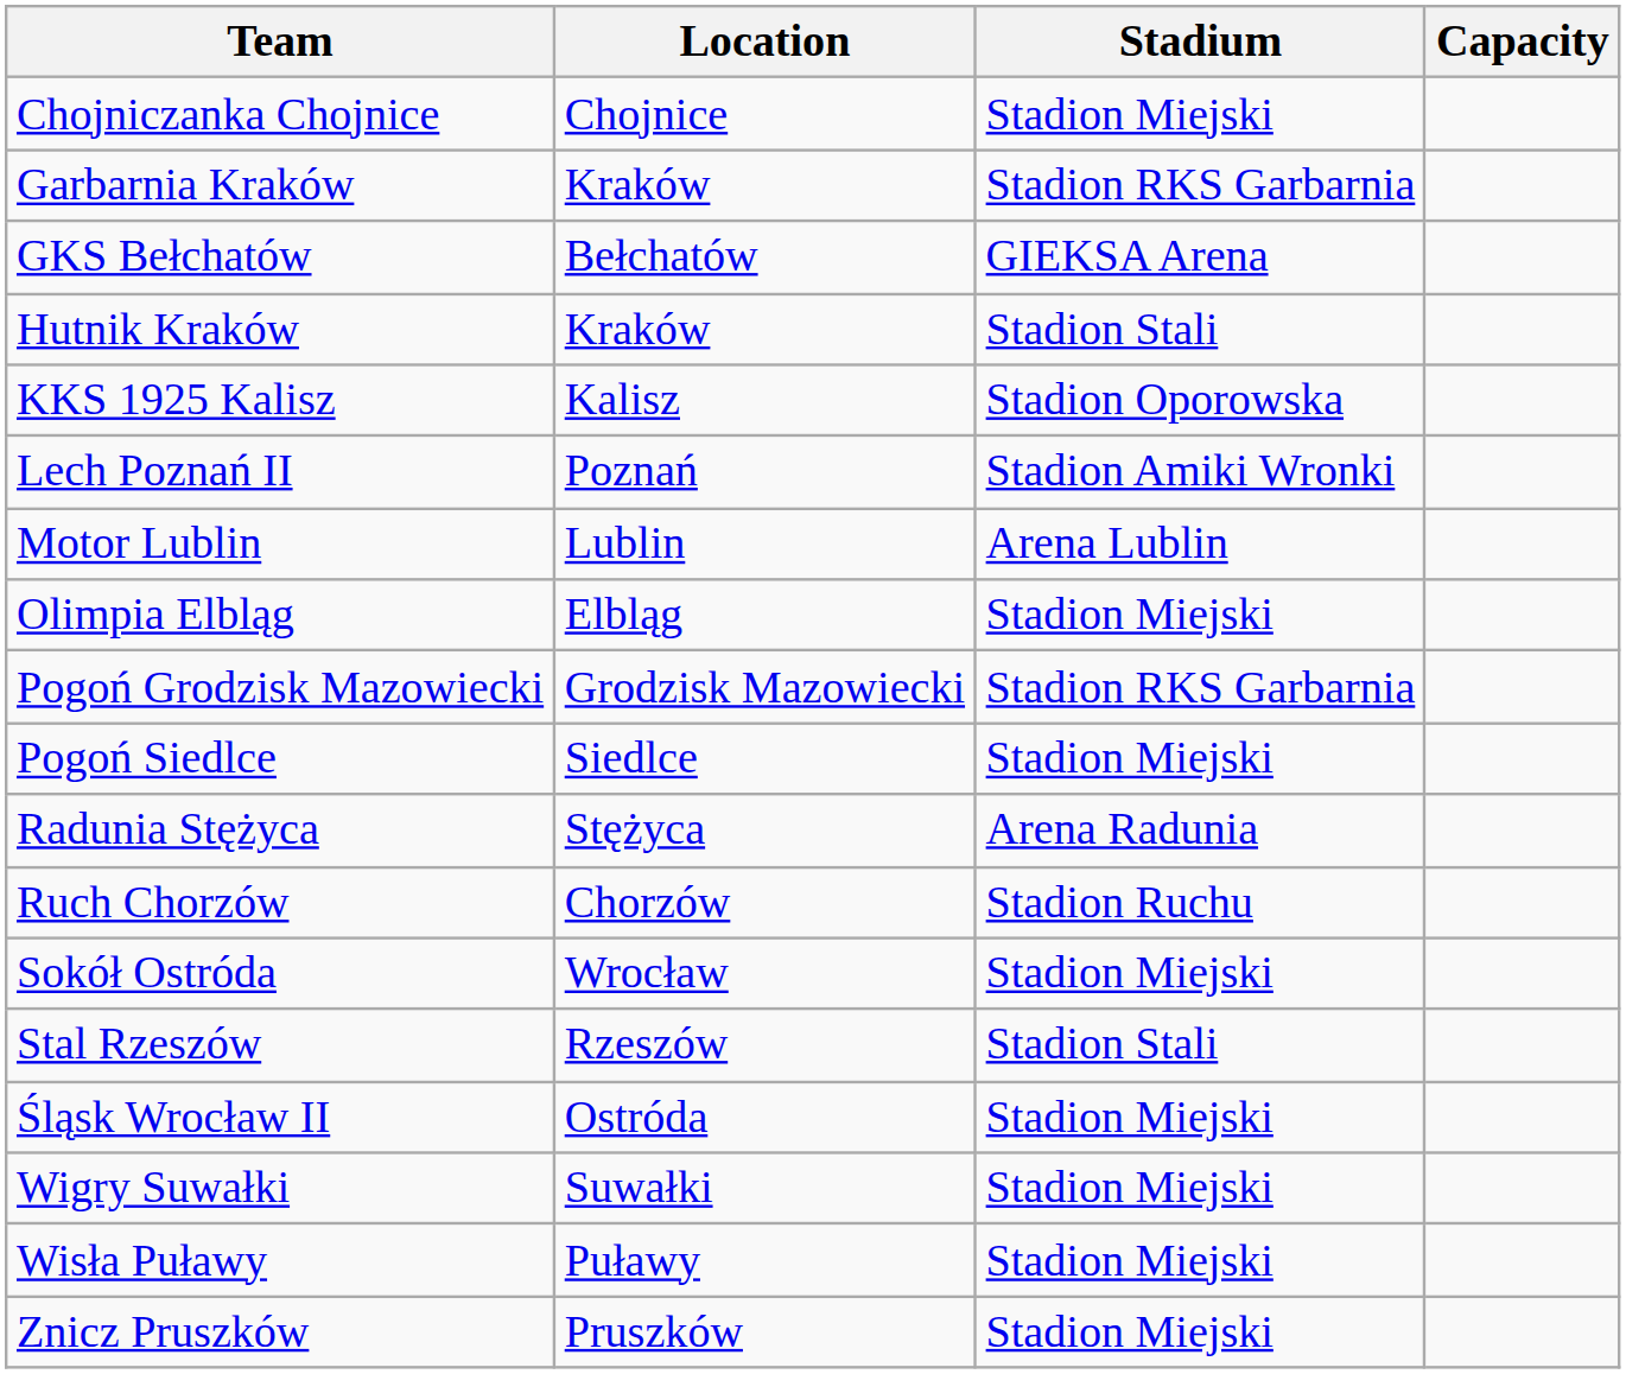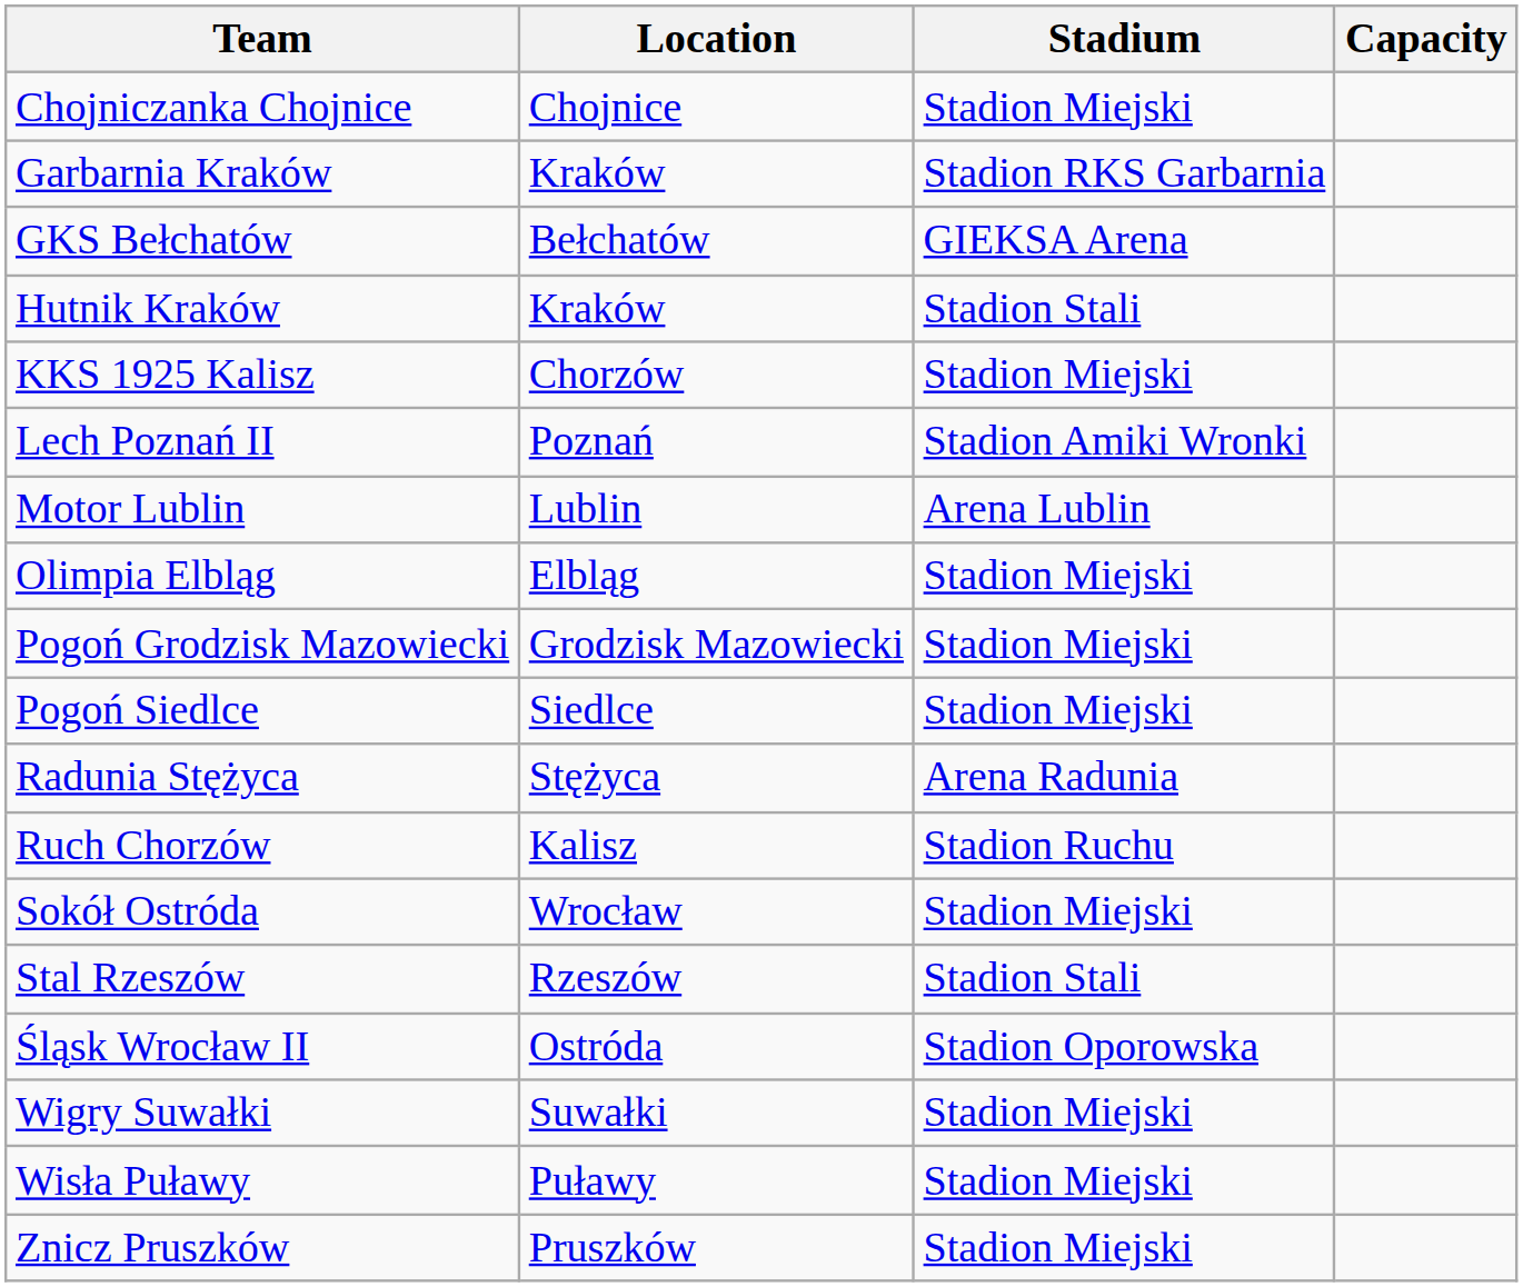 <table class="wikitable sortable">
 <tr>
 <th>Team</th>
 <th>Location</th>
 <th>Stadium</th>
 <th>Capacity</th>
 </tr>
 <tr>
 <td><a href='#'>Chojniczanka Chojnice</a></td>
 <td><a href='#'>Chojnice</a></td>
 <td><a href='#'>Stadion Miejski</a></td>
 <td></td>
 </tr>
 <tr>
 <td><a href='#'>Garbarnia Kraków</a></td>
 <td><a href='#'>Kraków</a></td>
 <td><a href='#'>Stadion RKS Garbarnia</a></td>
 <td></td>
 </tr>
 <tr>
 <td><a href='#'>GKS Bełchatów</a></td>
 <td><a href='#'>Bełchatów</a></td>
 <td><a href='#'>GIEKSA Arena</a></td>
 <td></td>
 </tr>
 <tr>
 <td><a href='#'>Hutnik Kraków</a></td>
 <td><a href='#'>Kraków</a></td>
 <td><a href='#'>Stadion Stali</a></td>
 <td></td>
 </tr>
 <tr>
 <td><a href='#'>KKS 1925 Kalisz</a></td>
-<td><a href='#'>Kalisz</a></td>
-<td><a href='#'>Stadion Oporowska</a></td>
+<td><a href='#'>Chorzów</a></td>
+<td><a href='#'>Stadion Miejski</a></td>
 <td></td>
 </tr>
 <tr>
 <td><a href='#'>Lech Poznań II</a></td>
 <td><a href='#'>Poznań</a></td>
 <td><a href='#'>Stadion Amiki Wronki</a></td>
 <td></td>
 </tr>
 <tr>
 <td><a href='#'>Motor Lublin</a></td>
 <td><a href='#'>Lublin</a></td>
 <td><a href='#'>Arena Lublin</a></td>
 <td></td>
 </tr>
 <tr>
 <td><a href='#'>Olimpia Elbląg</a></td>
 <td><a href='#'>Elbląg</a></td>
 <td><a href='#'>Stadion Miejski</a></td>
 <td></td>
 </tr>
 <tr>
 <td><a href='#'>Pogoń Grodzisk Mazowiecki</a></td>
 <td><a href='#'>Grodzisk Mazowiecki</a></td>
-<td><a href='#'>Stadion RKS Garbarnia</a></td>
+<td><a href='#'>Stadion Miejski</a></td>
 <td></td>
 </tr>
 <tr>
 <td><a href='#'>Pogoń Siedlce</a></td>
 <td><a href='#'>Siedlce</a></td>
 <td><a href='#'>Stadion Miejski</a></td>
 <td></td>
 </tr>
 <tr>
 <td><a href='#'>Radunia Stężyca</a></td>
 <td><a href='#'>Stężyca</a></td>
 <td><a href='#'>Arena Radunia</a></td>
 <td></td>
 </tr>
 <tr>
 <td><a href='#'>Ruch Chorzów</a></td>
-<td><a href='#'>Chorzów</a></td>
+<td><a href='#'>Kalisz</a></td>
 <td><a href='#'>Stadion Ruchu</a></td>
 <td></td>
 </tr>
 <tr>
 <td><a href='#'>Sokół Ostróda</a></td>
 <td><a href='#'>Wrocław</a></td>
 <td><a href='#'>Stadion Miejski</a></td>
 <td></td>
 </tr>
 <tr>
 <td><a href='#'>Stal Rzeszów</a></td>
 <td><a href='#'>Rzeszów</a></td>
 <td><a href='#'>Stadion Stali</a></td>
 <td></td>
 </tr>
 <tr>
 <td><a href='#'>Śląsk Wrocław II</a></td>
 <td><a href='#'>Ostróda</a></td>
-<td><a href='#'>Stadion Miejski</a></td>
+<td><a href='#'>Stadion Oporowska</a></td>
 <td></td>
 </tr>
 <tr>
 <td><a href='#'>Wigry Suwałki</a></td>
 <td><a href='#'>Suwałki</a></td>
 <td><a href='#'>Stadion Miejski</a></td>
 <td></td>
 </tr>
 <tr>
 <td><a href='#'>Wisła Puławy</a></td>
 <td><a href='#'>Puławy</a></td>
 <td><a href='#'>Stadion Miejski</a></td>
 <td></td>
 </tr>
 <tr>
 <td><a href='#'>Znicz Pruszków</a></td>
 <td><a href='#'>Pruszków</a></td>
 <td><a href='#'>Stadion Miejski</a></td>
 <td></td>
 </tr>
 </table>
